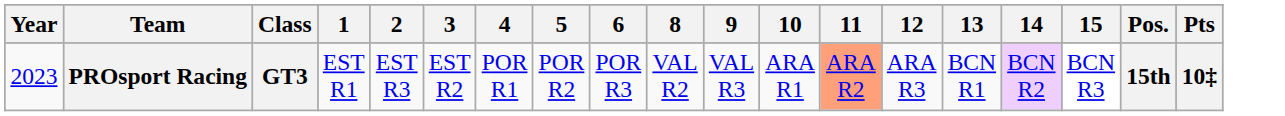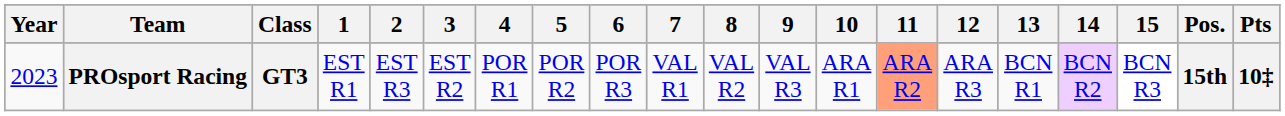 <table class="wikitable" style="text-align:center; font-size:85%">
 <tr>
 <th>Year</th>
 <th>Team</th>
 <th>Class</th>
 <th>1</th>
 <th>2</th>
 <th>3</th>
 <th>4</th>
 <th>5</th>
 <th>6</th>
+<th>7</th>
 <th>8</th>
 <th>9</th>
 <th>10</th>
 <th>11</th>
 <th>12</th>
 <th>13</th>
 <th>14</th>
 <th>15</th>
 <th>Pos.</th>
 <th>Pts</th>
 </tr>
 <tr>
 <td><a href='#'>2023</a></td>
 <th>PROsport Racing</th>
 <th>GT3</th>
 <td><a href='#'>EST<br>R1</a></td>
 <td><a href='#'>EST<br>R3</a></td>
 <td><a href='#'>EST<br>R2</a></td>
 <td><a href='#'>POR<br>R1</a></td>
 <td><a href='#'>POR<br>R2</a></td>
 <td><a href='#'>POR<br>R3</a></td>
+<td><a href='#'>VAL<br>R1</a></td>
 <td><a href='#'>VAL<br>R2</a></td>
 <td><a href='#'>VAL<br>R3</a></td>
 <td><a href='#'>ARA<br>R1</a></td>
 <td style="background: lightsalmon;"><a href='#'>ARA<br>R2</a></td>
 <td><a href='#'>ARA<br>R3</a></td>
 <td><a href='#'>BCN<br>R1</a><br></td>
 <td style="background:#EFCFFF;"><a href='#'>BCN<br>R2</a><br></td>
 <td style="background:#FFFFFF;"><a href='#'>BCN<br>R3</a><br></td>
 <th>15th</th>
 <th>10‡</th>
 </tr>
 </table>
